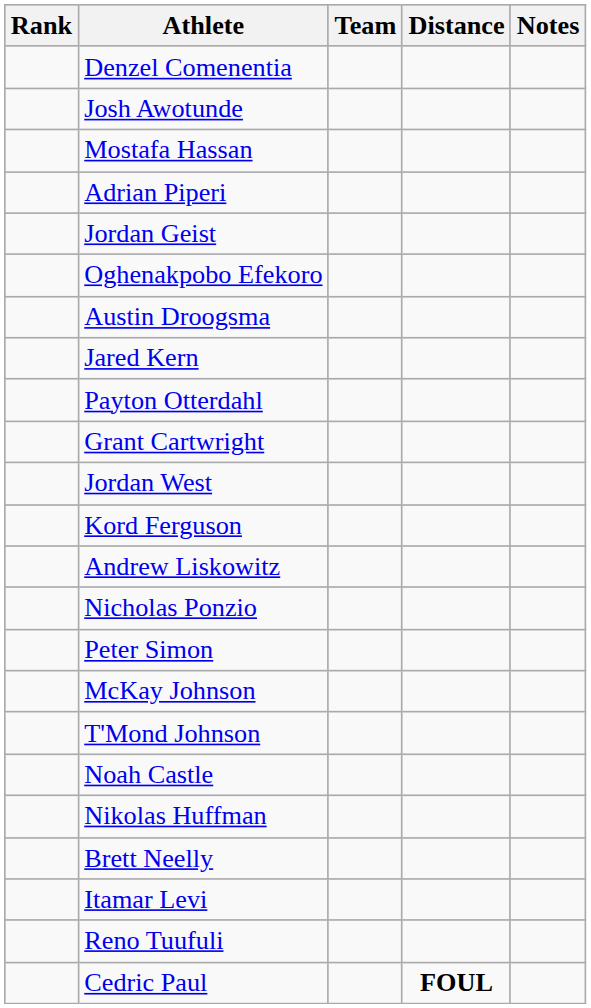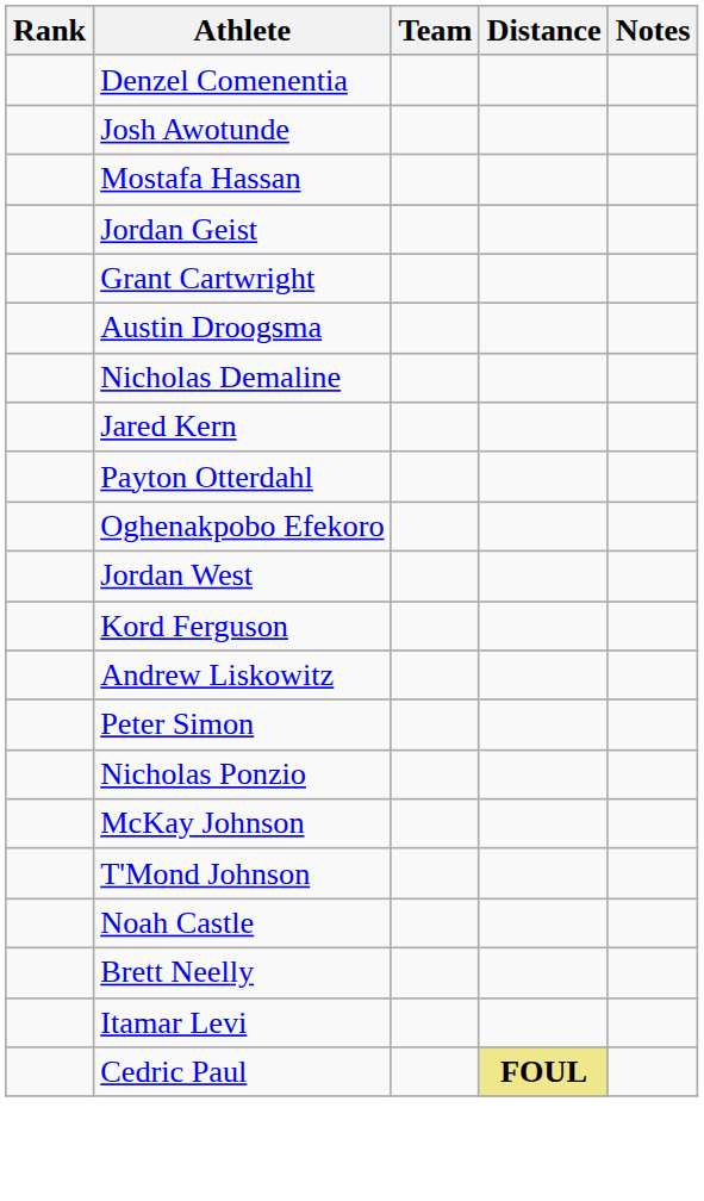 <table class="wikitable sortable" style="text-align:center">
 <tr>
 <th>Rank</th>
 <th>Athlete</th>
 <th>Team</th>
 <th>Distance</th>
 <th>Notes</th>
 </tr>
 <tr>
 <td></td>
 <td align=left> <a href='#'>Denzel Comenentia</a></td>
 <td></td>
 <td><strong></strong></td>
 <td></td>
 </tr>
 <tr>
 <td></td>
 <td align=left> <a href='#'>Josh Awotunde</a></td>
 <td></td>
 <td><strong></strong></td>
 <td></td>
 </tr>
 <tr>
 <td></td>
 <td align=left> <a href='#'>Mostafa Hassan</a></td>
 <td></td>
 <td><strong></strong></td>
 <td></td>
 </tr>
 <tr>
 <td></td>
-<td align=left><a href='#'>Adrian Piperi</a></td>
-<td></td>
-<td><strong></strong></td>
-<td></td>
-</tr>
-<tr>
-<td></td>
 <td align=left><a href='#'>Jordan Geist</a></td>
 <td></td>
 <td><strong></strong></td>
 <td></td>
 </tr>
 <tr>
 <td></td>
-<td align=left> <a href='#'>Oghenakpobo Efekoro</a></td>
+<td align=left><a href='#'>Grant Cartwright</a></td>
 <td></td>
 <td><strong></strong></td>
 <td></td>
 </tr>
 <tr>
 <td></td>
 <td align=left><a href='#'>Austin Droogsma</a></td>
+<td></td>
+<td><strong></strong></td>
+<td></td>
+</tr>
+<tr>
+<td></td>
+<td align=left><a href='#'>Nicholas Demaline</a></td>
 <td></td>
 <td><strong></strong></td>
 <td></td>
 </tr>
 <tr>
 <td></td>
 <td align=left><a href='#'>Jared Kern</a></td>
 <td></td>
 <td><strong></strong></td>
 <td></td>
 </tr>
 <tr>
 <td></td>
 <td align=left><a href='#'>Payton Otterdahl</a></td>
 <td></td>
 <td><strong></strong></td>
 <td></td>
 </tr>
 <tr>
 <td></td>
-<td align=left><a href='#'>Grant Cartwright</a></td>
+<td align=left> <a href='#'>Oghenakpobo Efekoro</a></td>
 <td></td>
 <td><strong></strong></td>
 <td></td>
 </tr>
 <tr>
 <td></td>
 <td align=left><a href='#'>Jordan West</a></td>
 <td></td>
 <td><strong></strong></td>
 <td></td>
 </tr>
 <tr>
 <td></td>
 <td align=left><a href='#'>Kord Ferguson</a></td>
 <td></td>
 <td><strong></strong></td>
 <td></td>
 </tr>
 <tr>
 <td></td>
 <td align=left><a href='#'>Andrew Liskowitz</a></td>
 <td></td>
 <td><strong></strong></td>
 <td></td>
 </tr>
 <tr>
 <td></td>
-<td align=left><a href='#'>Nicholas Ponzio</a></td>
+<td align=left> <a href='#'>Peter Simon</a></td>
 <td></td>
 <td><strong></strong></td>
 <td></td>
 </tr>
 <tr>
 <td></td>
-<td align=left> <a href='#'>Peter Simon</a></td>
+<td align=left><a href='#'>Nicholas Ponzio</a></td>
 <td></td>
 <td><strong></strong></td>
 <td></td>
 </tr>
 <tr>
 <td></td>
 <td align=left><a href='#'>McKay Johnson</a></td>
 <td></td>
 <td><strong></strong></td>
 <td></td>
 </tr>
 <tr>
 <td></td>
 <td align=left><a href='#'>T'Mond Johnson</a></td>
 <td></td>
 <td><strong></strong></td>
 <td></td>
 </tr>
 <tr>
 <td></td>
 <td align=left><a href='#'>Noah Castle</a></td>
 <td></td>
 <td><strong></strong></td>
 <td></td>
 </tr>
 <tr>
 <td></td>
-<td align=left><a href='#'>Nikolas Huffman</a></td>
-<td></td>
-<td><strong></strong></td>
-<td></td>
-</tr>
-<tr>
-<td></td>
 <td align=left><a href='#'>Brett Neelly</a></td>
 <td></td>
 <td><strong></strong></td>
 <td></td>
 </tr>
 <tr>
 <td></td>
 <td align=left> <a href='#'>Itamar Levi</a></td>
 <td></td>
 <td><strong></strong></td>
 <td></td>
 </tr>
 <tr>
 <td></td>
-<td align=left><a href='#'>Reno Tuufuli</a></td>
-<td></td>
-<td><strong></strong></td>
-<td></td>
-</tr>
-<tr>
-<td></td>
 <td align=left><a href='#'>Cedric Paul</a></td>
 <td></td>
-<td><strong>FOUL</strong></td>
+<td style="background: khaki;"><strong>FOUL</strong></td>
 <td></td>
 </tr>
 </table>
